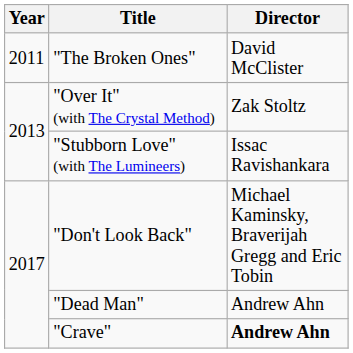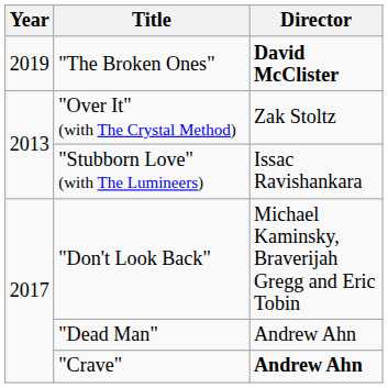 <table class="wikitable">
 <tr>
 <th width=10>Year</th>
 <th width=150>Title</th>
 <th width=100>Director</th>
 </tr>
 <tr>
-<td>2011</td>
+<td>2019</td>
 <td>"The Broken Ones"</td>
-<td>David McClister</td>
+<td><strong>David McClister</strong></td>
 </tr>
 <tr>
 <td rowspan="2">2013</td>
 <td>"Over It" <br><small>(with <a href='#'>The Crystal Method</a>)</small></td>
 <td>Zak Stoltz</td>
 </tr>
 <tr>
 <td>"Stubborn Love" <br><small>(with <a href='#'>The Lumineers</a>)</small></td>
 <td>Issac Ravishankara</td>
 </tr>
 <tr>
 <td rowspan="3">2017</td>
 <td>"Don't Look Back"</td>
 <td>Michael Kaminsky, Braverijah Gregg and Eric Tobin</td>
 </tr>
 <tr>
 <td>"Dead Man"</td>
 <td>Andrew Ahn</td>
 </tr>
 <tr>
 <td>"Crave"</td>
 <td><strong>Andrew Ahn</strong></td>
 </tr>
 </table>
